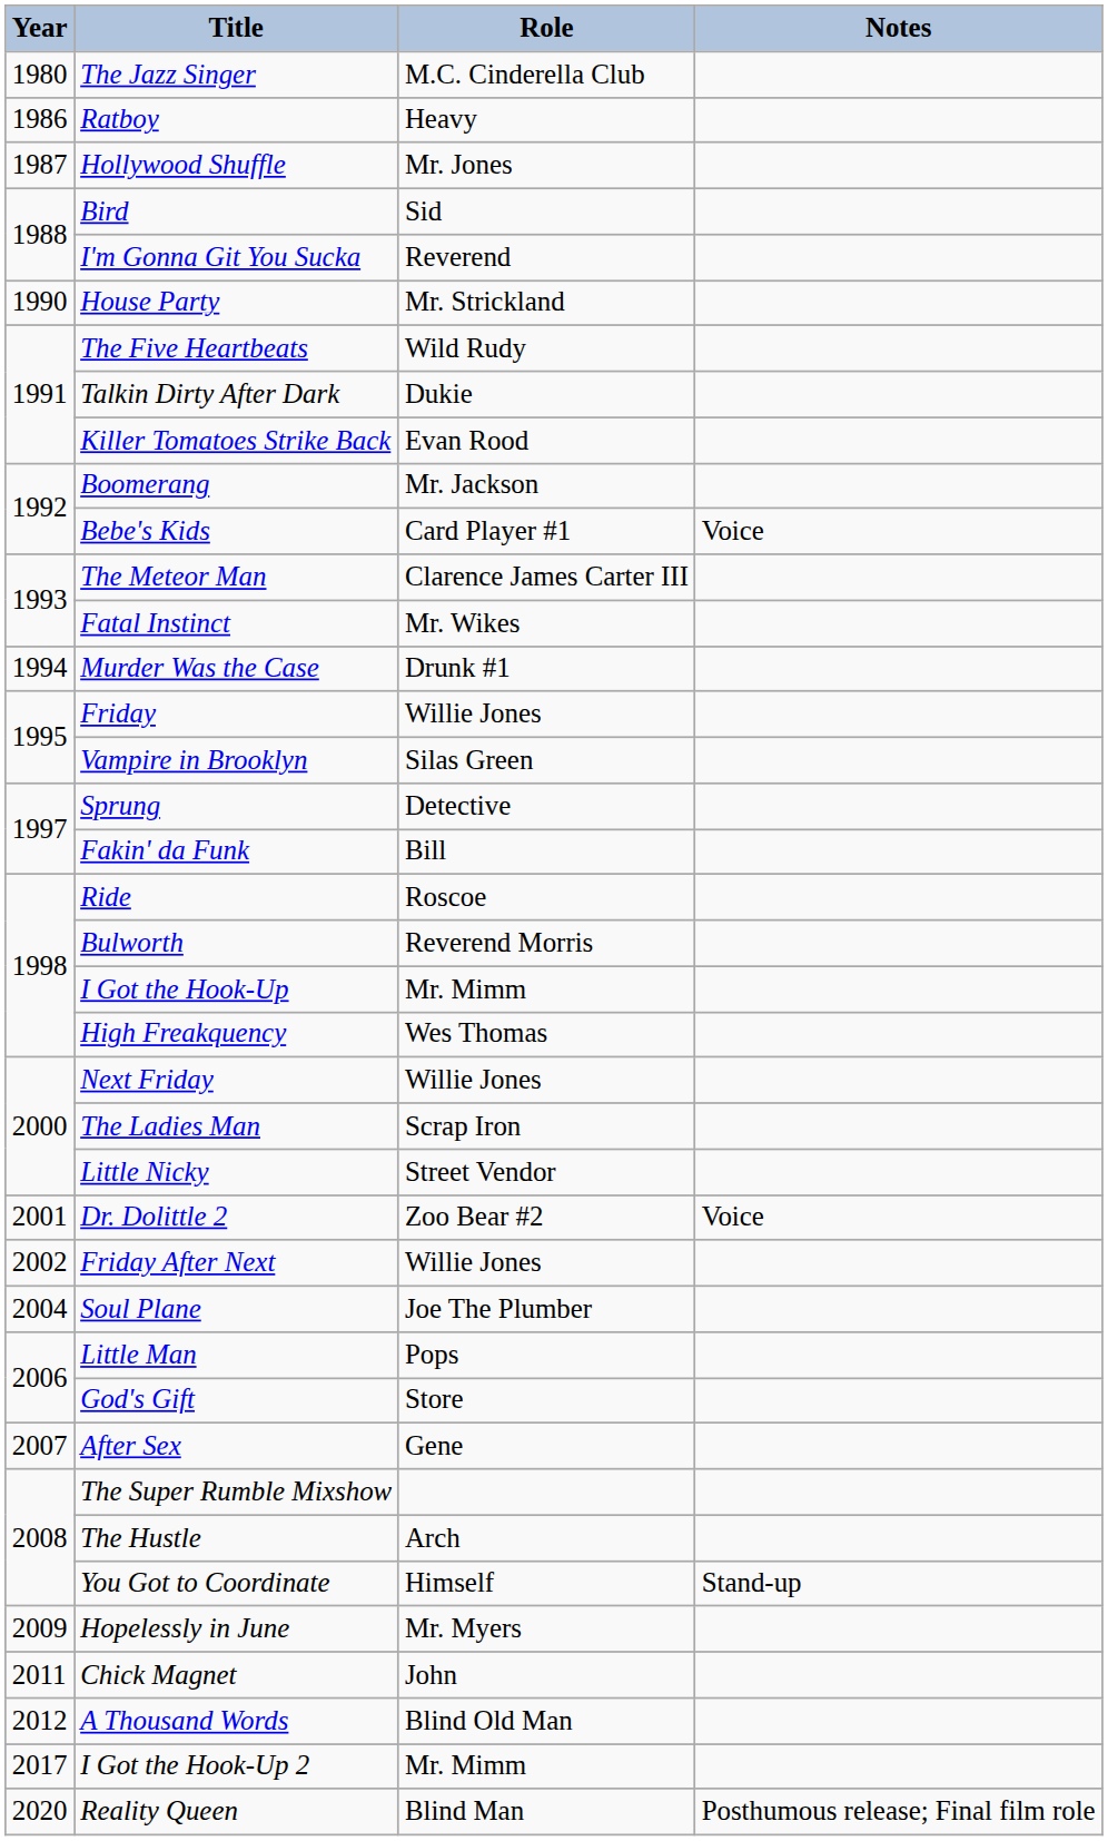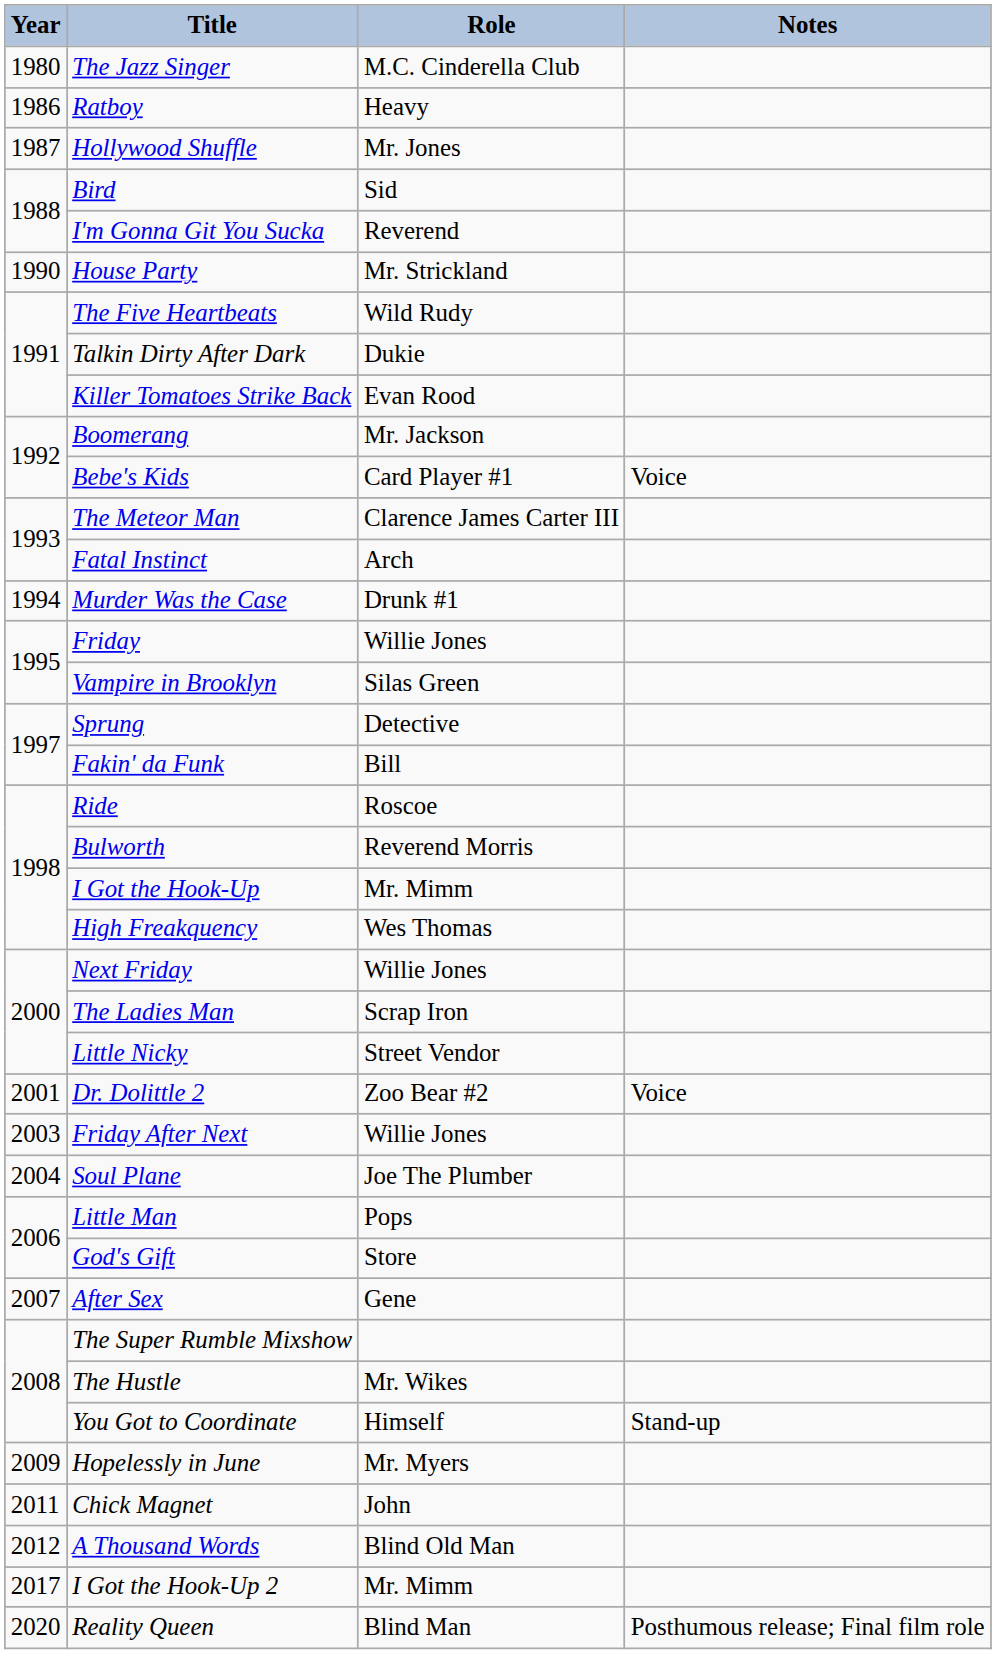 <table class="wikitable sortable" style="font-size: 90%;">
 <tr>
 <th style="background:#B0C4DE;">Year</th>
 <th style="background:#B0C4DE;">Title</th>
 <th style="background:#B0C4DE;">Role</th>
 <th style="background:#B0C4DE;">Notes</th>
 </tr>
 <tr>
 <td>1980</td>
 <td><em><a href='#'>The Jazz Singer</a></em></td>
 <td>M.C. Cinderella Club</td>
 <td></td>
 </tr>
 <tr>
 <td>1986</td>
 <td><em><a href='#'>Ratboy</a></em></td>
 <td>Heavy</td>
 <td></td>
 </tr>
 <tr>
 <td>1987</td>
 <td><em><a href='#'>Hollywood Shuffle</a></em></td>
 <td>Mr. Jones</td>
 <td></td>
 </tr>
 <tr>
 <td rowspan=2>1988</td>
 <td><em><a href='#'>Bird</a></em></td>
 <td>Sid</td>
 <td></td>
 </tr>
 <tr>
 <td><em><a href='#'>I'm Gonna Git You Sucka</a></em></td>
 <td>Reverend</td>
 <td></td>
 </tr>
 <tr>
 <td>1990</td>
 <td><em><a href='#'>House Party</a></em></td>
 <td>Mr. Strickland</td>
 <td></td>
 </tr>
 <tr>
 <td rowspan=3>1991</td>
 <td><em><a href='#'>The Five Heartbeats</a></em></td>
 <td>Wild Rudy</td>
 <td></td>
 </tr>
 <tr>
 <td><em>Talkin Dirty After Dark</em></td>
 <td>Dukie</td>
 <td></td>
 </tr>
 <tr>
 <td><em><a href='#'>Killer Tomatoes Strike Back</a></em></td>
 <td>Evan Rood</td>
 <td></td>
 </tr>
 <tr>
 <td rowspan=2>1992</td>
 <td><em><a href='#'>Boomerang</a></em></td>
 <td>Mr. Jackson</td>
 <td></td>
 </tr>
 <tr>
 <td><em><a href='#'>Bebe's Kids</a></em></td>
 <td>Card Player #1</td>
 <td>Voice</td>
 </tr>
 <tr>
 <td rowspan=2>1993</td>
 <td><em><a href='#'>The Meteor Man</a></em></td>
 <td>Clarence James Carter III</td>
 <td></td>
 </tr>
 <tr>
 <td><em><a href='#'>Fatal Instinct</a></em></td>
-<td>Mr. Wikes</td>
+<td>Arch</td>
 <td></td>
 </tr>
 <tr>
 <td>1994</td>
 <td><em><a href='#'>Murder Was the Case</a></em></td>
 <td>Drunk #1</td>
 <td></td>
 </tr>
 <tr>
 <td rowspan=2>1995</td>
 <td><em><a href='#'>Friday</a></em></td>
 <td>Willie Jones</td>
 <td></td>
 </tr>
 <tr>
 <td><em><a href='#'>Vampire in Brooklyn</a></em></td>
 <td>Silas Green</td>
 <td></td>
 </tr>
 <tr>
 <td rowspan=2>1997</td>
 <td><em><a href='#'>Sprung</a></em></td>
 <td>Detective</td>
 <td></td>
 </tr>
 <tr>
 <td><em><a href='#'>Fakin' da Funk</a></em></td>
 <td>Bill</td>
 <td></td>
 </tr>
 <tr>
 <td rowspan=4>1998</td>
 <td><em><a href='#'>Ride</a></em></td>
 <td>Roscoe</td>
 <td></td>
 </tr>
 <tr>
 <td><em><a href='#'>Bulworth</a></em></td>
 <td>Reverend Morris</td>
 <td></td>
 </tr>
 <tr>
 <td><em><a href='#'>I Got the Hook-Up</a></em></td>
 <td>Mr. Mimm</td>
 <td></td>
 </tr>
 <tr>
 <td><em><a href='#'>High Freakquency</a></em></td>
 <td>Wes Thomas</td>
 <td></td>
 </tr>
 <tr>
 <td rowspan=3>2000</td>
 <td><em><a href='#'>Next Friday</a></em></td>
 <td>Willie Jones</td>
 <td></td>
 </tr>
 <tr>
 <td><em><a href='#'>The Ladies Man</a></em></td>
 <td>Scrap Iron</td>
 <td></td>
 </tr>
 <tr>
 <td><em><a href='#'>Little Nicky</a></em></td>
 <td>Street Vendor</td>
 <td></td>
 </tr>
 <tr>
 <td>2001</td>
 <td><em><a href='#'>Dr. Dolittle 2</a></em></td>
 <td>Zoo Bear #2</td>
 <td>Voice</td>
 </tr>
 <tr>
-<td>2002</td>
+<td>2003</td>
 <td><em><a href='#'>Friday After Next</a></em></td>
 <td>Willie Jones</td>
 <td></td>
 </tr>
 <tr>
 <td>2004</td>
 <td><em><a href='#'>Soul Plane</a></em></td>
 <td>Joe The Plumber</td>
 <td></td>
 </tr>
 <tr>
 <td rowspan=2>2006</td>
 <td><em><a href='#'>Little Man</a></em></td>
 <td>Pops</td>
 <td></td>
 </tr>
 <tr>
 <td><em><a href='#'>God's Gift</a></em></td>
 <td>Store</td>
 <td></td>
 </tr>
 <tr>
 <td>2007</td>
 <td><em><a href='#'>After Sex</a></em></td>
 <td>Gene</td>
 <td></td>
 </tr>
 <tr>
 <td rowspan=3>2008</td>
 <td><em>The Super Rumble Mixshow</em></td>
 <td></td>
 <td></td>
 </tr>
 <tr>
 <td><em>The Hustle</em></td>
-<td>Arch</td>
+<td>Mr. Wikes</td>
 <td></td>
 </tr>
 <tr>
 <td><em>You Got to Coordinate</em></td>
 <td>Himself</td>
 <td>Stand-up</td>
 </tr>
 <tr>
 <td>2009</td>
 <td><em>Hopelessly in June</em></td>
 <td>Mr. Myers</td>
 <td></td>
 </tr>
 <tr>
 <td>2011</td>
 <td><em>Chick Magnet</em></td>
 <td>John</td>
 <td></td>
 </tr>
 <tr>
 <td>2012</td>
 <td><em><a href='#'>A Thousand Words</a></em></td>
 <td>Blind Old Man</td>
 <td></td>
 </tr>
 <tr>
 <td>2017</td>
 <td><em>I Got the Hook-Up 2</em></td>
 <td>Mr. Mimm</td>
 <td></td>
 </tr>
 <tr>
 <td>2020</td>
 <td><em>Reality Queen</em></td>
 <td>Blind Man</td>
 <td>Posthumous release; Final film role</td>
 </tr>
 </table>
